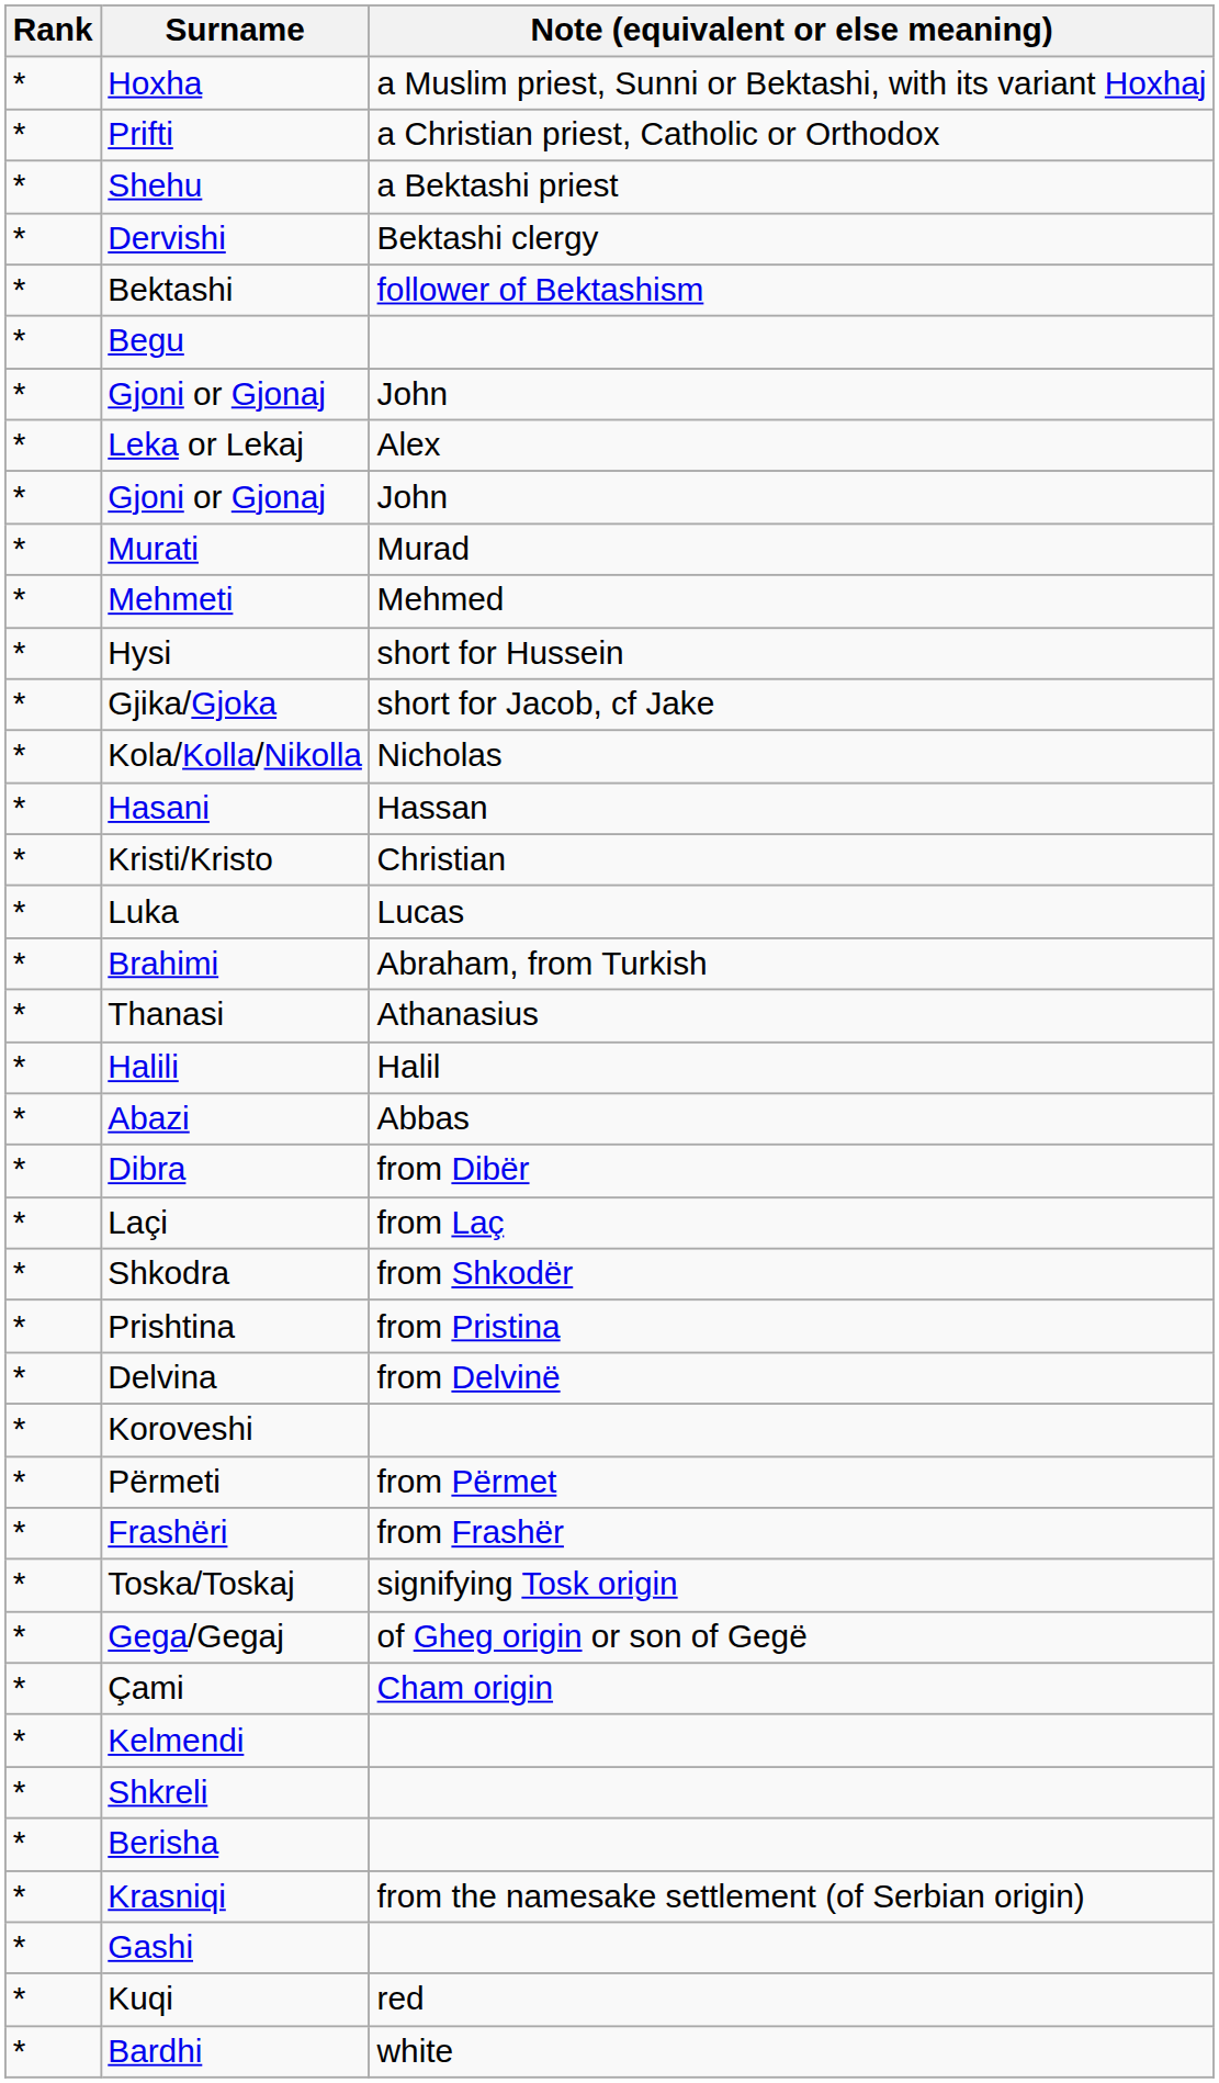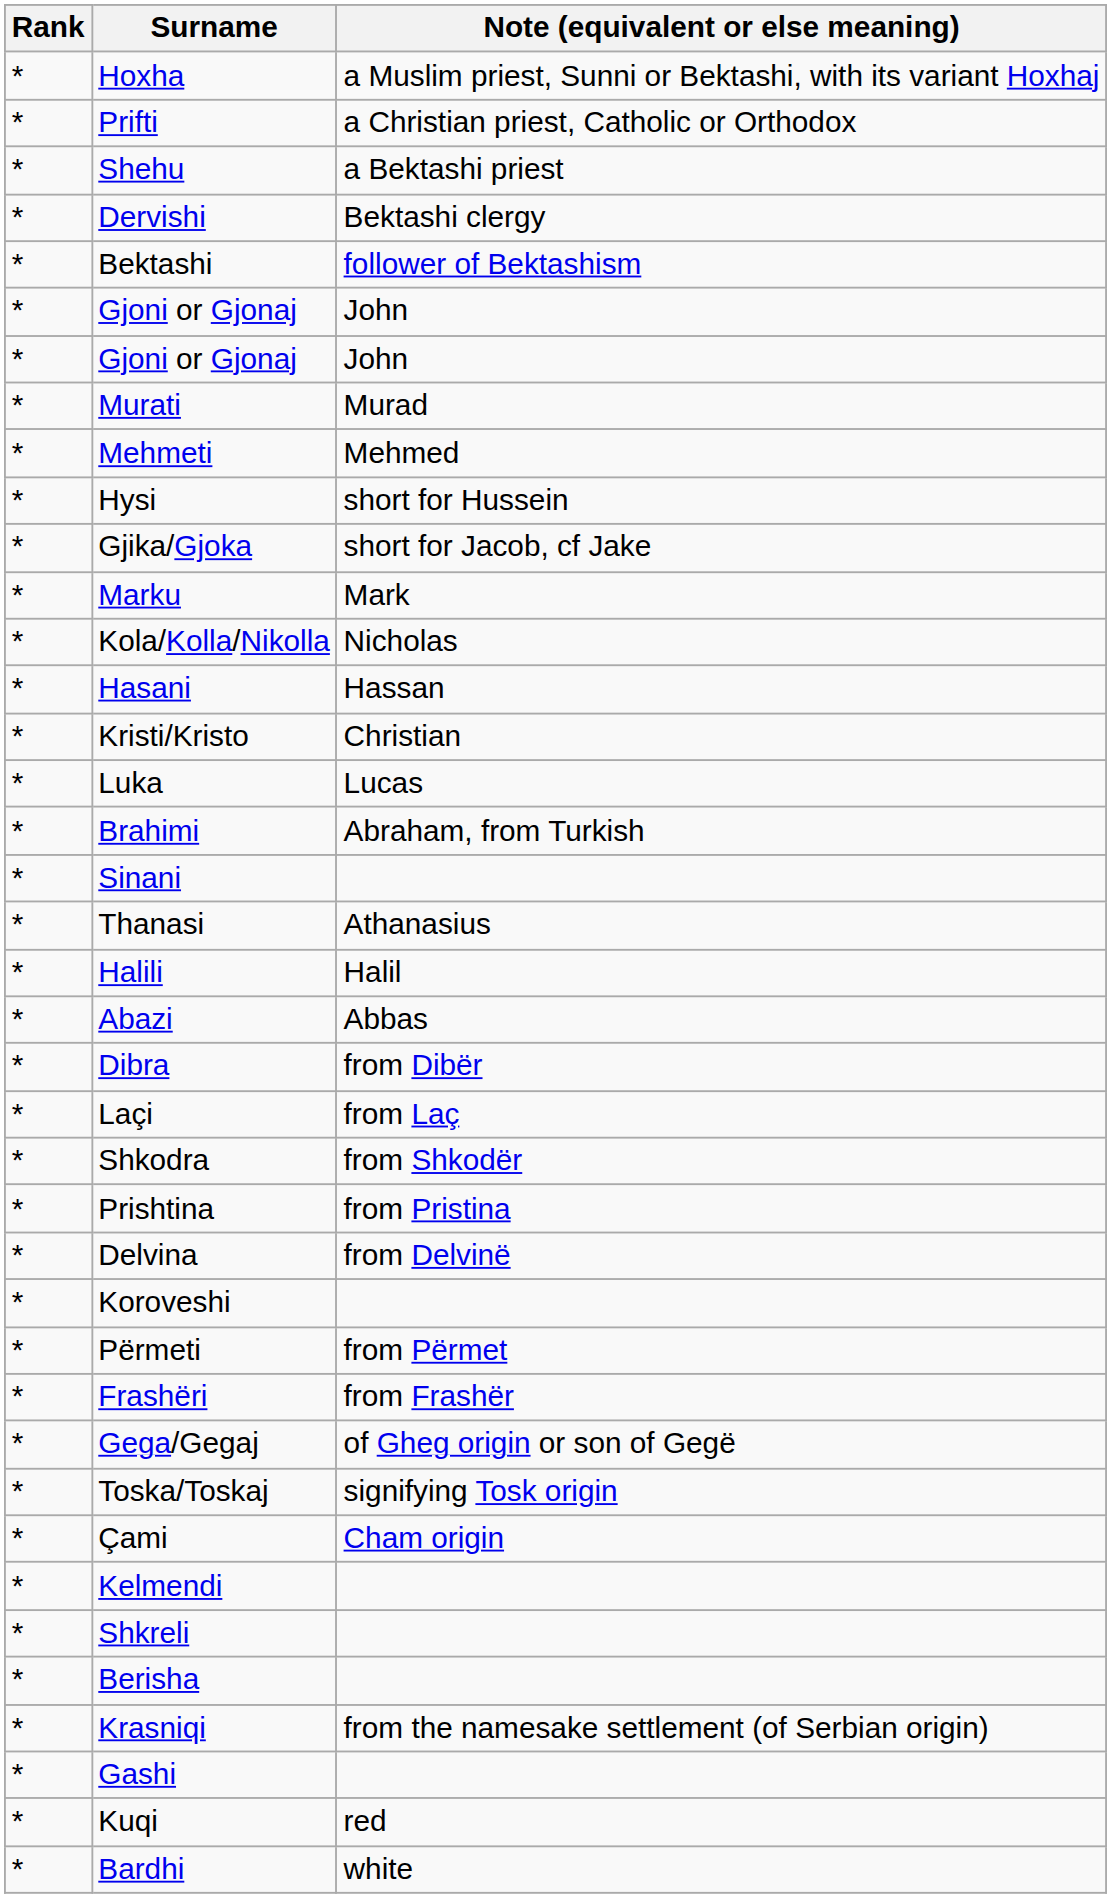 <table class="wikitable">
 <tr>
 <th>Rank</th>
 <th>Surname</th>
 <th>Note (equivalent or else meaning)</th>
 </tr>
 <tr>
 <td>*</td>
 <td><a href='#'>Hoxha</a></td>
 <td>a Muslim priest, Sunni or Bektashi, with its variant <a href='#'>Hoxhaj</a></td>
 </tr>
 <tr>
 <td>*</td>
 <td><a href='#'>Prifti</a></td>
 <td>a Christian priest, Catholic or Orthodox</td>
 </tr>
 <tr>
 <td>*</td>
 <td><a href='#'>Shehu</a></td>
 <td>a Bektashi priest</td>
 </tr>
 <tr>
 <td>*</td>
 <td><a href='#'>Dervishi</a></td>
 <td>Bektashi clergy</td>
 </tr>
 <tr>
 <td>*</td>
 <td>Bektashi</td>
 <td><a href='#'>follower of Bektashism</a></td>
 </tr>
 <tr>
 <td>*</td>
-<td><a href='#'>Begu</a></td>
-<td></td>
-</tr>
-<tr>
-<td>*</td>
 <td><a href='#'>Gjoni</a> or <a href='#'>Gjonaj</a></td>
 <td>John</td>
-</tr>
-<tr>
-<td>*</td>
-<td><a href='#'>Leka</a> or Lekaj</td>
-<td>Alex</td>
 </tr>
 <tr>
 <td>*</td>
 <td><a href='#'>Gjoni</a> or <a href='#'>Gjonaj</a></td>
 <td>John</td>
 </tr>
 <tr>
 <td>*</td>
 <td><a href='#'>Murati</a></td>
 <td>Murad</td>
 </tr>
 <tr>
 <td>*</td>
 <td><a href='#'>Mehmeti</a></td>
 <td>Mehmed</td>
 </tr>
 <tr>
 <td>*</td>
 <td>Hysi</td>
 <td>short for Hussein</td>
 </tr>
 <tr>
 <td>*</td>
 <td>Gjika/<a href='#'>Gjoka</a></td>
 <td>short for Jacob, cf Jake</td>
 </tr>
 <tr>
 <td>*</td>
+<td><a href='#'>Marku</a></td>
+<td>Mark</td>
+</tr>
+<tr>
+<td>*</td>
 <td>Kola/<a href='#'>Kolla</a>/<a href='#'>Nikolla</a></td>
 <td>Nicholas</td>
 </tr>
 <tr>
 <td>*</td>
 <td><a href='#'>Hasani</a></td>
 <td>Hassan</td>
 </tr>
 <tr>
 <td>*</td>
 <td>Kristi/Kristo</td>
 <td>Christian</td>
 </tr>
 <tr>
 <td>*</td>
 <td>Luka</td>
 <td>Lucas</td>
 </tr>
 <tr>
 <td>*</td>
 <td><a href='#'>Brahimi</a></td>
 <td>Abraham, from Turkish</td>
+</tr>
+<tr>
+<td>*</td>
+<td><a href='#'>Sinani</a></td>
+<td></td>
 </tr>
 <tr>
 <td>*</td>
 <td>Thanasi</td>
 <td>Athanasius</td>
 </tr>
 <tr>
 <td>*</td>
 <td><a href='#'>Halili</a></td>
 <td>Halil</td>
 </tr>
 <tr>
 <td>*</td>
 <td><a href='#'>Abazi</a></td>
 <td>Abbas</td>
 </tr>
 <tr>
 <td>*</td>
 <td><a href='#'>Dibra</a></td>
 <td>from <a href='#'>Dibër</a></td>
 </tr>
 <tr>
 <td>*</td>
 <td>Laçi</td>
 <td>from <a href='#'>Laç</a></td>
 </tr>
 <tr>
 <td>*</td>
 <td>Shkodra</td>
 <td>from <a href='#'>Shkodër</a></td>
 </tr>
 <tr>
 <td>*</td>
 <td>Prishtina</td>
 <td>from <a href='#'>Pristina</a></td>
 </tr>
 <tr>
 <td>*</td>
 <td>Delvina</td>
 <td>from <a href='#'>Delvinë</a></td>
 </tr>
 <tr>
 <td>*</td>
 <td>Koroveshi</td>
 <td></td>
 </tr>
 <tr>
 <td>*</td>
 <td>Përmeti</td>
 <td>from <a href='#'>Përmet</a></td>
 </tr>
 <tr>
 <td>*</td>
 <td><a href='#'>Frashëri</a></td>
 <td>from <a href='#'>Frashër</a></td>
 </tr>
 <tr>
 <td>*</td>
-<td>Toska/Toskaj</td>
-<td>signifying <a href='#'>Tosk origin</a></td>
+<td><a href='#'>Gega</a>/Gegaj</td>
+<td>of <a href='#'>Gheg origin</a> or son of Gegë</td>
 </tr>
 <tr>
 <td>*</td>
-<td><a href='#'>Gega</a>/Gegaj</td>
-<td>of <a href='#'>Gheg origin</a> or son of Gegë</td>
+<td>Toska/Toskaj</td>
+<td>signifying <a href='#'>Tosk origin</a></td>
 </tr>
 <tr>
 <td>*</td>
 <td>Çami</td>
 <td><a href='#'>Cham origin</a></td>
 </tr>
 <tr>
 <td>*</td>
 <td><a href='#'>Kelmendi</a></td>
 <td></td>
 </tr>
 <tr>
 <td>*</td>
 <td><a href='#'>Shkreli</a></td>
 <td></td>
 </tr>
 <tr>
 <td>*</td>
 <td><a href='#'>Berisha</a></td>
 <td></td>
 </tr>
 <tr>
 <td>*</td>
 <td><a href='#'>Krasniqi</a></td>
 <td>from the namesake settlement (of Serbian origin)</td>
 </tr>
 <tr>
 <td>*</td>
 <td><a href='#'>Gashi</a></td>
 <td></td>
 </tr>
 <tr>
 <td>*</td>
 <td>Kuqi</td>
 <td>red</td>
 </tr>
 <tr>
 <td>*</td>
 <td><a href='#'>Bardhi</a></td>
 <td>white</td>
 </tr>
 </table>
